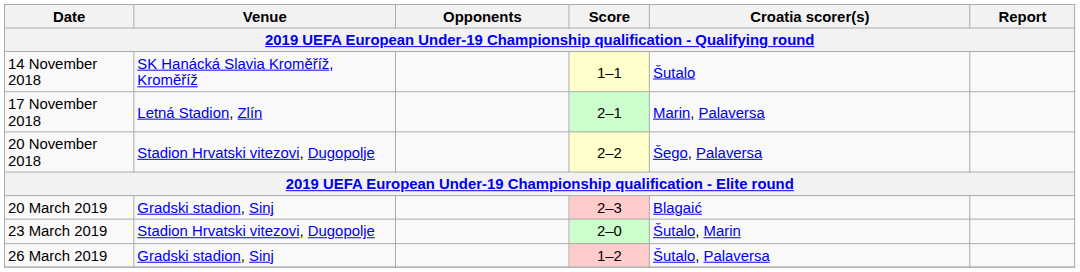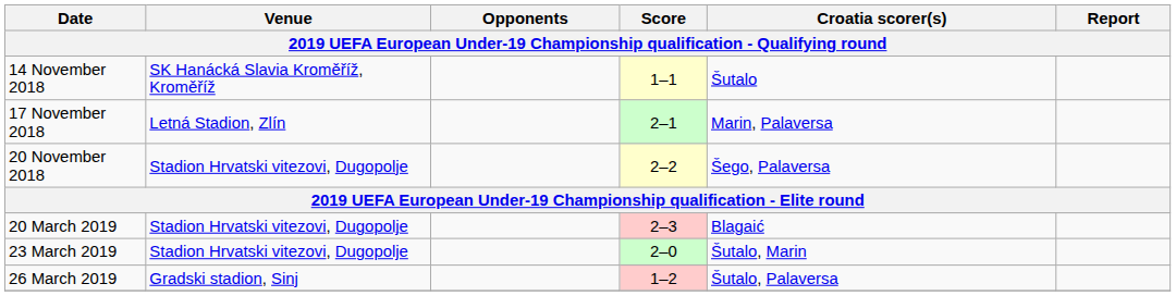 <table class="wikitable" style="font-size:95%;">
 <tr>
 <th width=125>Date</th>
 <th width=260>Venue</th>
 <th width=170>Opponents</th>
 <th width= 75>Score</th>
 <th width=320>Croatia scorer(s)</th>
 <th width=100>Report</th>
 </tr>
 <tr>
 <th colspan=7><a href='#'>2019 UEFA European Under-19 Championship qualification - Qualifying round</a></th>
 </tr>
 <tr>
 <td>14 November 2018</td>
 <td><a href='#'>SK Hanácká Slavia Kroměříž</a>, <a href='#'>Kroměříž</a></td>
 <td></td>
 <td align=center bgcolor=#FFFFCC>1–1</td>
 <td><a href='#'>Šutalo</a></td>
 <td></td>
 </tr>
 <tr>
 <td>17 November 2018</td>
 <td><a href='#'>Letná Stadion</a>, <a href='#'>Zlín</a></td>
 <td></td>
 <td align=center bgcolor=#CCFFCC>2–1</td>
 <td><a href='#'>Marin</a>, <a href='#'>Palaversa</a></td>
 <td></td>
 </tr>
 <tr>
 <td>20 November 2018</td>
 <td><a href='#'>Stadion Hrvatski vitezovi</a>, <a href='#'>Dugopolje</a></td>
 <td></td>
 <td align=center bgcolor=#FFFFCC>2–2</td>
 <td><a href='#'>Šego</a>, <a href='#'>Palaversa</a></td>
 <td></td>
 </tr>
 <tr>
 <th colspan=7><a href='#'>2019 UEFA European Under-19 Championship qualification - Elite round</a></th>
 </tr>
 <tr>
 <td>20 March 2019</td>
-<td><a href='#'>Gradski stadion</a>, <a href='#'>Sinj</a></td>
+<td><a href='#'>Stadion Hrvatski vitezovi</a>, <a href='#'>Dugopolje</a></td>
 <td></td>
 <td align=center bgcolor=#FFCCCC>2–3</td>
 <td><a href='#'>Blagaić</a></td>
 <td></td>
 </tr>
 <tr>
 <td>23 March 2019</td>
 <td><a href='#'>Stadion Hrvatski vitezovi</a>, <a href='#'>Dugopolje</a></td>
 <td></td>
 <td align=center bgcolor=#CCFFCC>2–0</td>
 <td><a href='#'>Šutalo</a>, <a href='#'>Marin</a></td>
 <td></td>
 </tr>
 <tr>
 <td>26 March 2019</td>
 <td><a href='#'>Gradski stadion</a>, <a href='#'>Sinj</a></td>
 <td></td>
 <td align=center bgcolor=#FFCCCC>1–2</td>
 <td><a href='#'>Šutalo</a>, <a href='#'>Palaversa</a></td>
 <td></td>
 </tr>
 <tr>
 </tr>
 </table>
